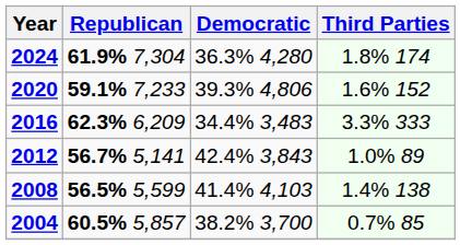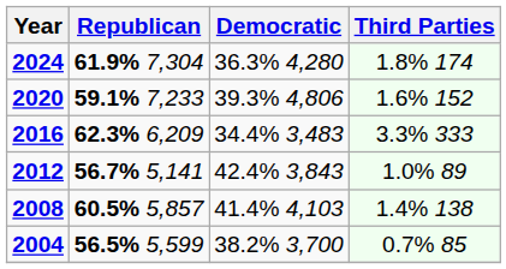 <table class="wikitable" style="float:right; font-size:95%;">
 <tr>
 <th>Year</th>
 <th><a href='#'>Republican</a></th>
 <th><a href='#'>Democratic</a></th>
 <th><a href='#'>Third Parties</a></th>
 </tr>
 <tr>
 <td style="text-align:center;" ><strong><a href='#'>2024</a></strong></td>
 <td style="text-align:center;" ><strong>61.9%</strong> <em>7,304</em></td>
 <td style="text-align:center;" >36.3%  <em>4,280</em></td>
 <td style="text-align:center; background:honeyDew;">1.8% <em>174</em></td>
 </tr>
 <tr>
 <td style="text-align:center;" ><strong><a href='#'>2020</a></strong></td>
 <td style="text-align:center;" ><strong>59.1%</strong> <em>7,233</em></td>
 <td style="text-align:center;" >39.3%  <em>4,806</em></td>
 <td style="text-align:center; background:honeyDew;">1.6% <em>152</em></td>
 </tr>
 <tr>
 <td style="text-align:center;" ><strong><a href='#'>2016</a></strong></td>
 <td style="text-align:center;" ><strong>62.3%</strong> <em>6,209</em></td>
 <td style="text-align:center;" >34.4% <em>3,483</em></td>
 <td style="text-align:center; background:honeyDew;">3.3% <em>333</em></td>
 </tr>
 <tr>
 <td style="text-align:center;" ><strong><a href='#'>2012</a></strong></td>
 <td style="text-align:center;" ><strong>56.7%</strong> <em>5,141</em></td>
 <td style="text-align:center;" >42.4%  <em>3,843</em></td>
 <td style="text-align:center; background:honeyDew;">1.0% <em>89</em></td>
 </tr>
 <tr>
 <td style="text-align:center;" ><strong><a href='#'>2008</a></strong></td>
-<td style="text-align:center;" ><strong>56.5%</strong> <em>5,599</em></td>
+<td style="text-align:center;" ><strong>60.5%</strong> <em>5,857</em></td>
 <td style="text-align:center;" >41.4%  <em>4,103</em></td>
 <td style="text-align:center; background:honeyDew;">1.4% <em>138</em></td>
 </tr>
 <tr>
 <td style="text-align:center;" ><strong><a href='#'>2004</a></strong></td>
-<td style="text-align:center;" ><strong>60.5%</strong> <em>5,857</em></td>
+<td style="text-align:center;" ><strong>56.5%</strong> <em>5,599</em></td>
 <td style="text-align:center;" >38.2%   <em>3,700</em></td>
 <td style="text-align:center; background:honeyDew;">0.7% <em>85</em></td>
 </tr>
 <tr>
 </tr>
 </table>
